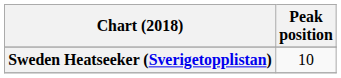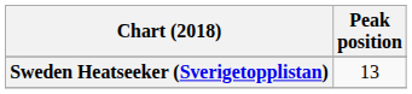 <table class="wikitable plainrowheaders" style="text-align:center">
 <tr>
 <th scope="col">Chart (2018)</th>
 <th scope="col">Peak<br> position</th>
 </tr>
 <tr>
 </tr>
 <tr>
 <th scope="row">Sweden Heatseeker (<a href='#'>Sverigetopplistan</a>)</th>
-<td>10</td>
+<td>13</td>
 </tr>
 <tr>
 </tr>
 </table>
